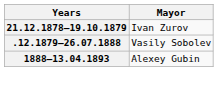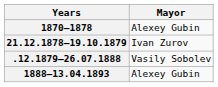 <table class="wikitable standard">
 <tr>
 <th>Years</th>
 <th>Mayor</th>
+</tr>
+<tr>
+<th>1870—1878</th>
+<td>Alexey Gubin</td>
 </tr>
 <tr>
 <th>21.12.1878—19.10.1879</th>
 <td>Ivan Zurov</td>
 </tr>
 <tr>
 <th>.12.1879—26.07.1888</th>
 <td>Vasily Sobolev</td>
 </tr>
 <tr>
 <th>1888—13.04.1893</th>
 <td>Alexey Gubin</td>
 </tr>
 </table>
